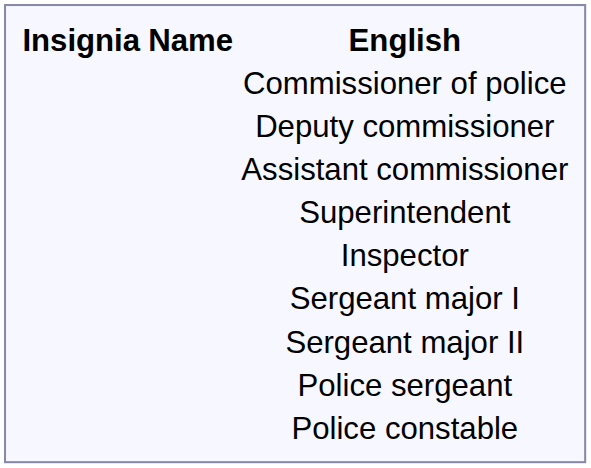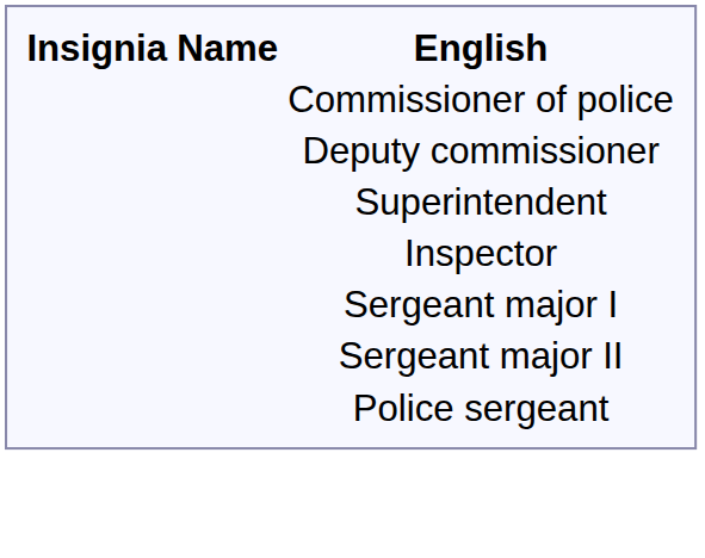 <table style="border:1px solid #8888aa; background-color:#f7f8ff; padding:5px; font-size:95%; margin: 0px 12px 12px 0px;">
 <tr style="text-align:center;">
 <th>Insignia</th>
 <th>Name</th>
 <th>English</th>
 </tr>
 <tr style="text-align:center;">
 <td></td>
 <td></td>
 <td>Commissioner of police</td>
 </tr>
 <tr style="text-align:center;">
 <td></td>
 <td></td>
 <td>Deputy commissioner</td>
-</tr>
-<tr style="text-align:center;">
-<td></td>
-<td></td>
-<td>Assistant commissioner</td>
 </tr>
 <tr style="text-align:center;">
 <td></td>
 <td></td>
 <td>Superintendent</td>
 </tr>
 <tr style="text-align:center;">
 <td></td>
 <td></td>
 <td>Inspector</td>
 </tr>
 <tr style="text-align:center;">
 <td></td>
 <td></td>
 <td>Sergeant major I</td>
 </tr>
 <tr style="text-align:center;">
 <td></td>
 <td></td>
 <td>Sergeant major II</td>
 </tr>
 <tr style="text-align:center;">
 <td></td>
 <td></td>
 <td>Police sergeant</td>
 </tr>
-<tr style="text-align:center;">
-<td></td>
-<td></td>
-<td>Police constable</td>
-</tr>
 </table>
